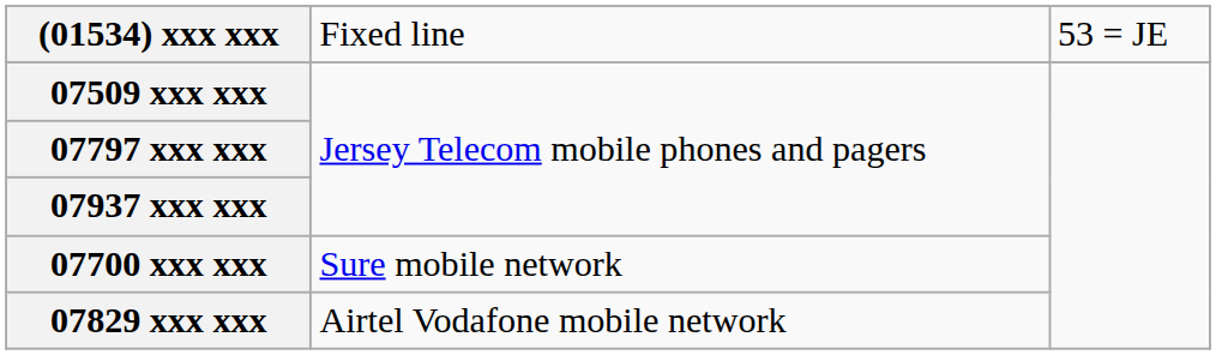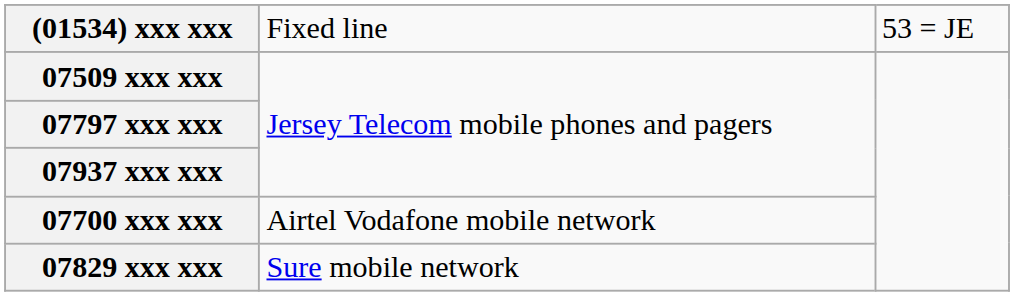 <table class="wikitable" style="margin-left: 1.5em;">
 <tr>
 <th scope="row" style="min-width: 8em;">(01534) xxx xxx</th>
 <td style="min-width: 20em;">Fixed line</td>
 <td style="min-width: 4em;">53 = JE</td>
 </tr>
 <tr>
 <th>07509 xxx xxx</th>
 <td rowspan=3><a href='#'>Jersey Telecom</a> mobile phones and pagers</td>
 <td rowspan="5"></td>
 </tr>
 <tr>
 <th>07797 xxx xxx</th>
 </tr>
 <tr>
 <th>07937 xxx xxx</th>
 </tr>
 <tr>
 <th>07700 xxx xxx</th>
-<td><a href='#'>Sure</a> mobile network</td>
+<td>Airtel Vodafone mobile network</td>
 </tr>
 <tr>
 <th>07829 xxx xxx</th>
-<td>Airtel Vodafone mobile network</td>
+<td><a href='#'>Sure</a> mobile network</td>
 </tr>
 </table>
